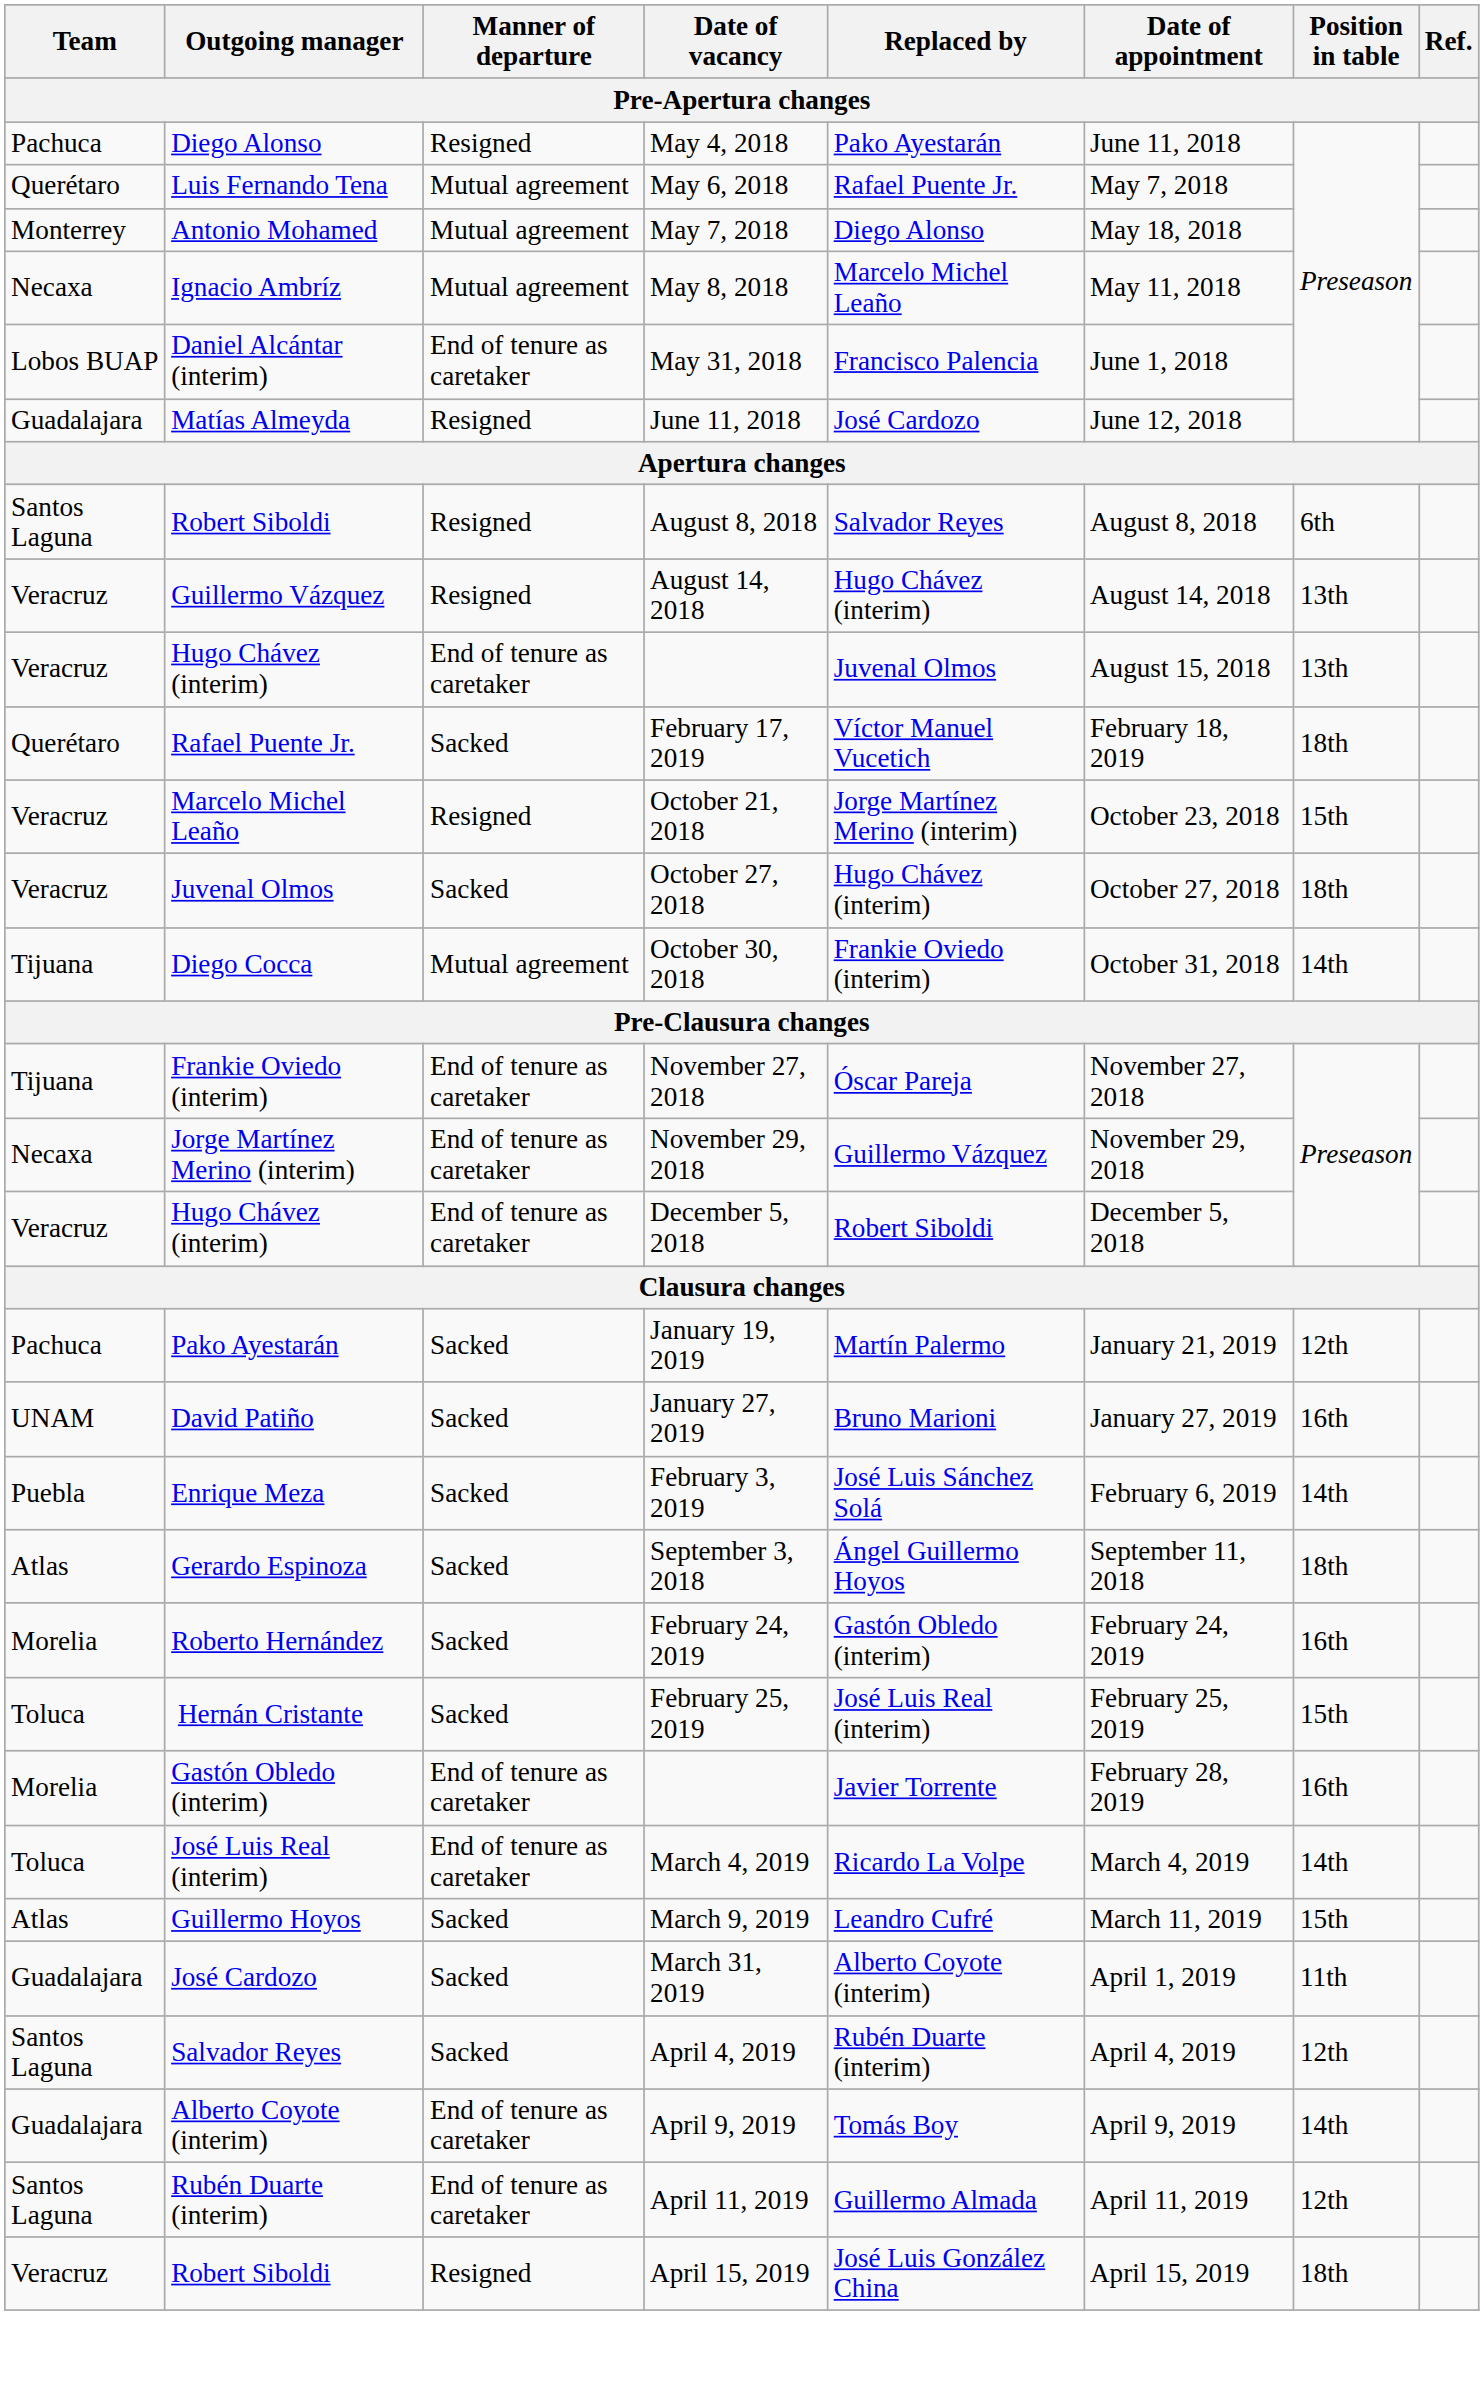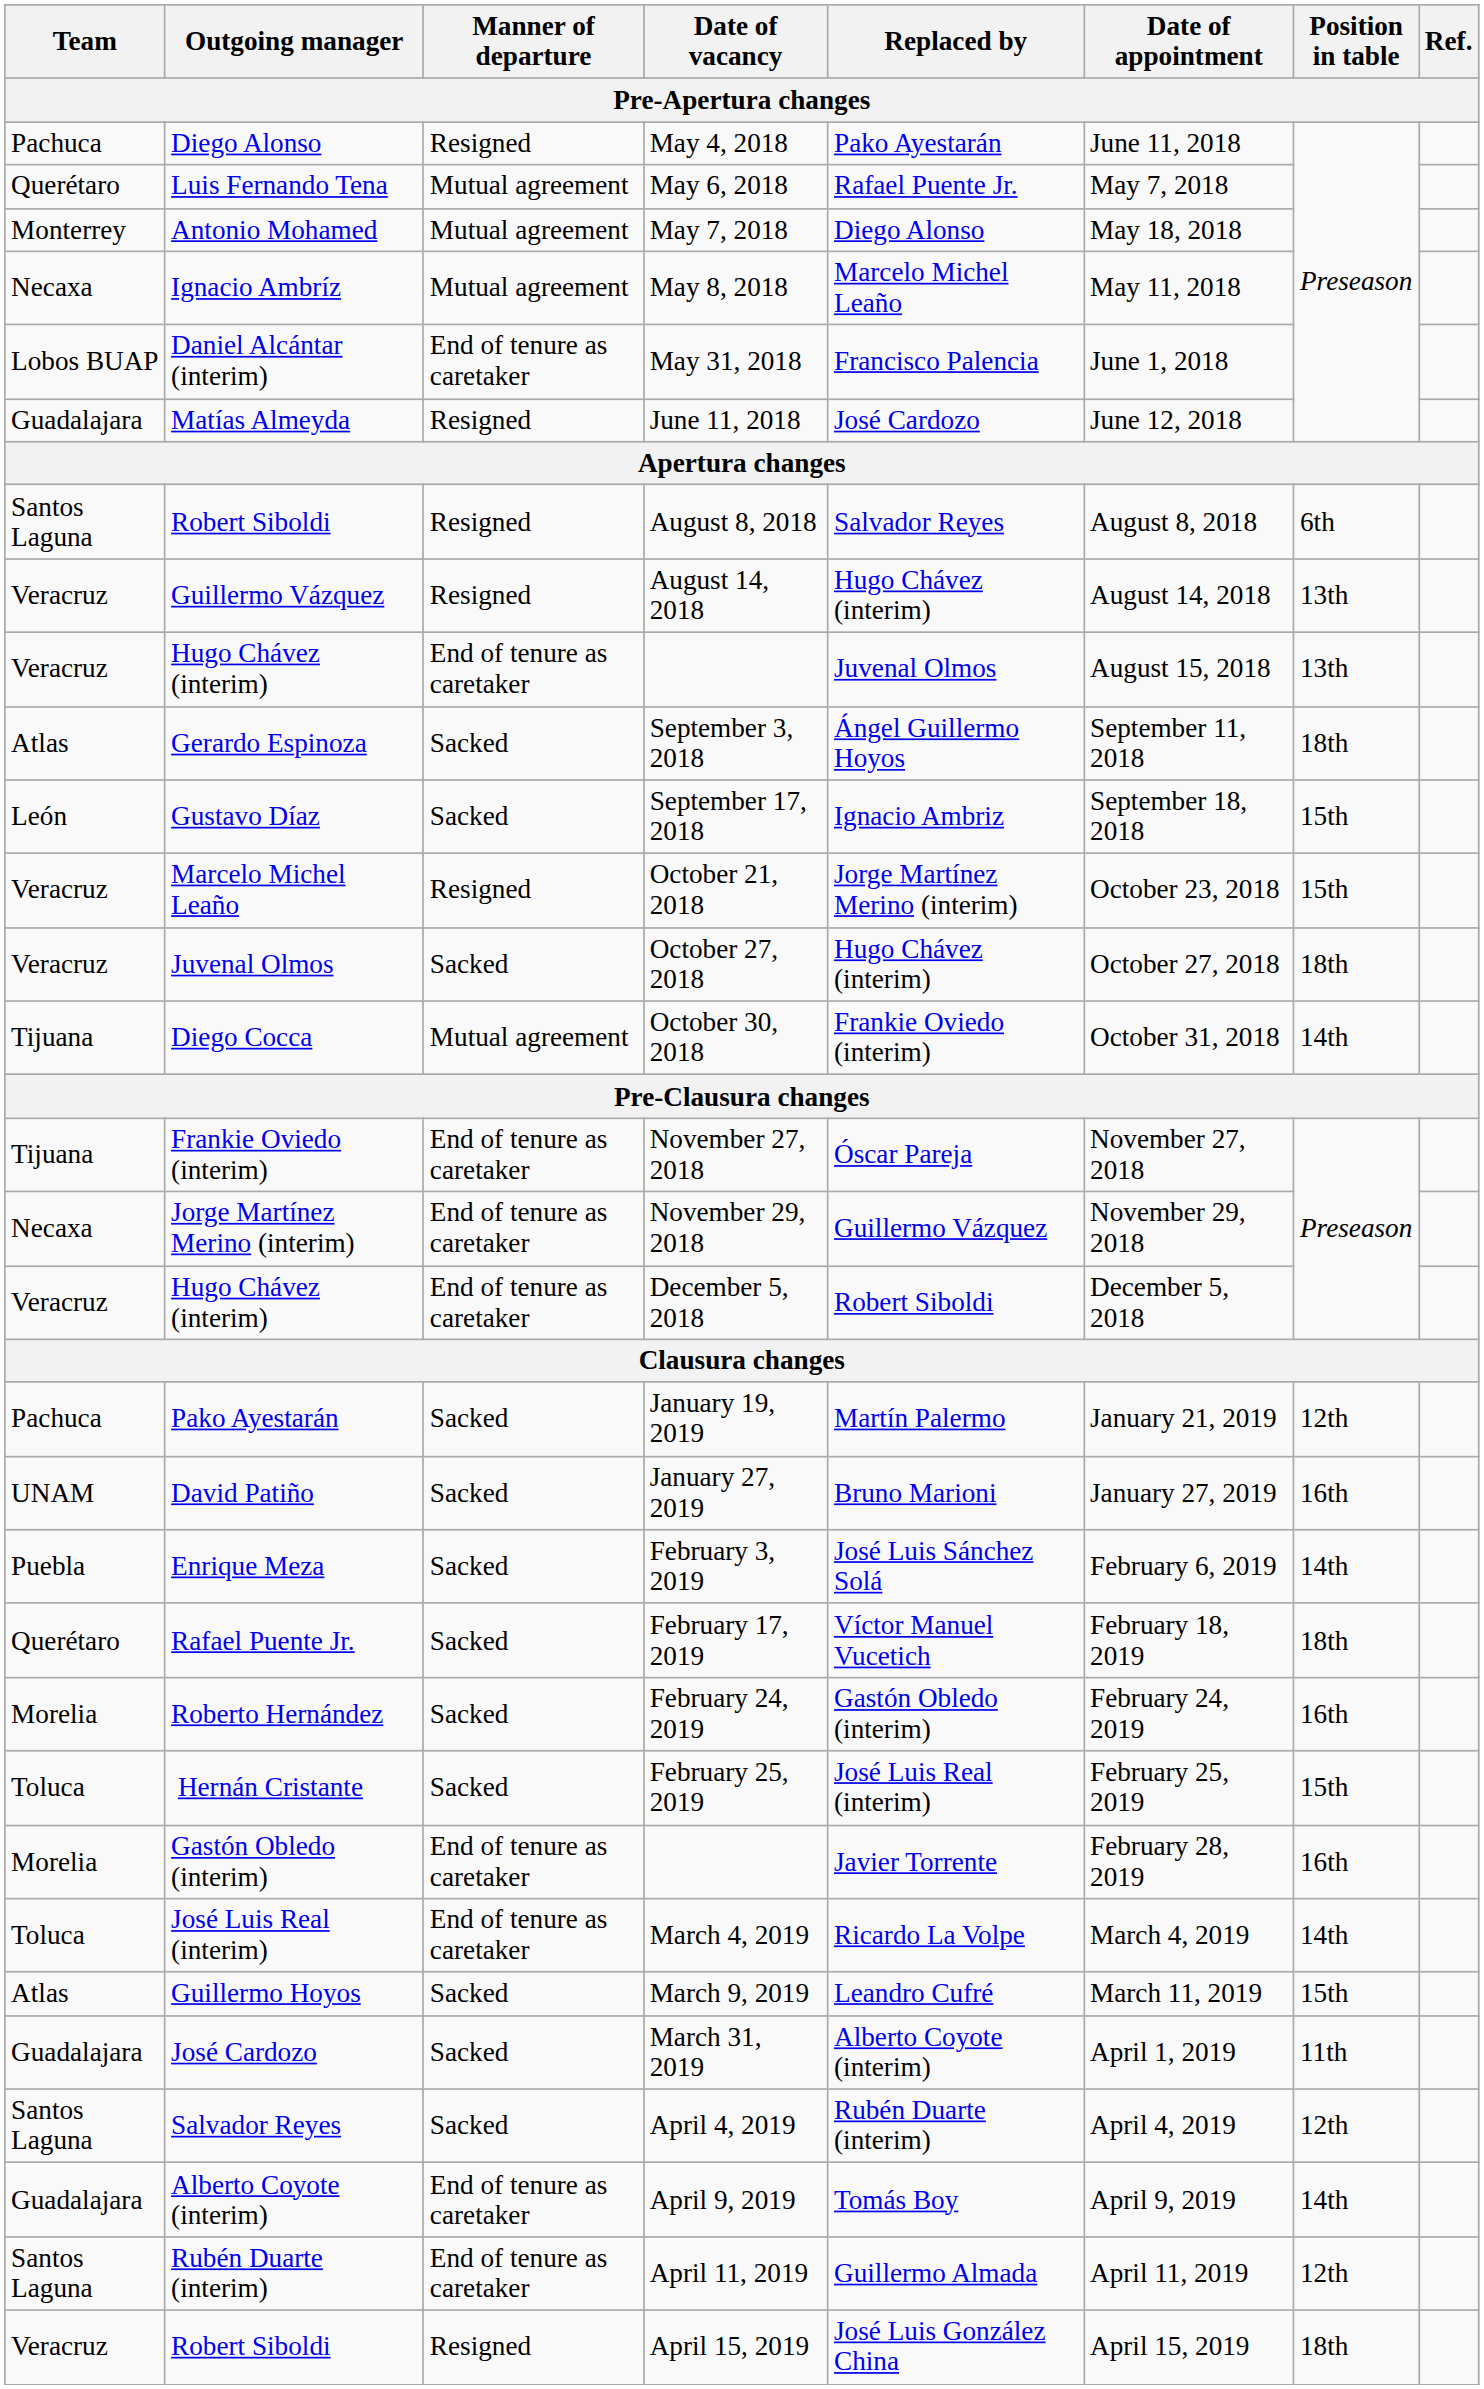 <table class="wikitable sortable">
 <tr>
 <th>Team</th>
 <th>Outgoing manager</th>
 <th>Manner of <br> departure</th>
 <th>Date of vacancy</th>
 <th>Replaced by</th>
 <th>Date of appointment</th>
 <th>Position <br> in table</th>
 <th>Ref.</th>
 </tr>
 <tr>
 <th colspan=8>Pre-Apertura changes</th>
 </tr>
 <tr>
 <td>Pachuca</td>
 <td> <a href='#'>Diego Alonso</a></td>
 <td>Resigned</td>
 <td>May 4, 2018</td>
 <td> <a href='#'>Pako Ayestarán</a></td>
 <td>June 11, 2018</td>
 <td rowspan=6><em>Preseason</em></td>
 <td align="center"></td>
 </tr>
 <tr>
 <td>Querétaro</td>
 <td> <a href='#'>Luis Fernando Tena</a></td>
 <td>Mutual agreement</td>
 <td>May 6, 2018</td>
 <td> <a href='#'>Rafael Puente Jr.</a></td>
 <td>May 7, 2018</td>
 <td align="center"></td>
 </tr>
 <tr>
 <td>Monterrey</td>
 <td> <a href='#'>Antonio Mohamed</a></td>
 <td>Mutual agreement</td>
 <td>May 7, 2018</td>
 <td> <a href='#'>Diego Alonso</a></td>
 <td>May 18, 2018</td>
 <td align="center"></td>
 </tr>
 <tr>
 <td>Necaxa</td>
 <td> <a href='#'>Ignacio Ambríz</a></td>
 <td>Mutual agreement</td>
 <td>May 8, 2018</td>
 <td> <a href='#'>Marcelo Michel Leaño</a></td>
 <td>May 11, 2018</td>
 <td align="center"></td>
 </tr>
 <tr>
 <td>Lobos BUAP</td>
 <td> <a href='#'>Daniel Alcántar</a> (interim)</td>
 <td>End of tenure as caretaker</td>
 <td>May 31, 2018</td>
 <td> <a href='#'>Francisco Palencia</a></td>
 <td>June 1, 2018</td>
 <td align="center"></td>
 </tr>
 <tr>
 <td>Guadalajara</td>
 <td> <a href='#'>Matías Almeyda</a></td>
 <td>Resigned</td>
 <td>June 11, 2018</td>
 <td> <a href='#'>José Cardozo</a></td>
 <td>June 12, 2018</td>
 <td align="center"></td>
 </tr>
 <tr>
 <th colspan=8>Apertura changes</th>
 </tr>
 <tr>
 <td>Santos Laguna</td>
 <td> <a href='#'>Robert Siboldi</a></td>
 <td>Resigned</td>
 <td>August 8, 2018</td>
 <td> <a href='#'>Salvador Reyes</a></td>
 <td>August 8, 2018</td>
 <td>6th</td>
 <td align="center"></td>
 </tr>
 <tr>
 <td>Veracruz</td>
 <td> <a href='#'>Guillermo Vázquez</a></td>
 <td>Resigned</td>
 <td>August 14, 2018</td>
 <td> <a href='#'>Hugo Chávez</a> (interim)</td>
 <td>August 14, 2018</td>
 <td>13th</td>
 <td align="center"></td>
 </tr>
 <tr>
 <td>Veracruz</td>
 <td> <a href='#'>Hugo Chávez</a> (interim)</td>
 <td>End of tenure as caretaker</td>
 <td></td>
 <td> <a href='#'>Juvenal Olmos</a></td>
 <td>August 15, 2018</td>
 <td>13th</td>
 <td align="center"></td>
 </tr>
 <tr>
-<td>Querétaro</td>
-<td> <a href='#'>Rafael Puente Jr.</a></td>
+<td>Atlas</td>
+<td> <a href='#'>Gerardo Espinoza</a></td>
 <td>Sacked</td>
-<td>February 17, 2019</td>
-<td> <a href='#'>Víctor Manuel Vucetich</a></td>
-<td>February 18, 2019</td>
+<td>September 3, 2018</td>
+<td> <a href='#'>Ángel Guillermo Hoyos</a></td>
+<td>September 11, 2018</td>
 <td>18th</td>
-<td></td>
+<td align="center"></td>
+</tr>
+<tr>
+<td>León</td>
+<td> <a href='#'>Gustavo Díaz</a></td>
+<td>Sacked</td>
+<td>September 17, 2018</td>
+<td> <a href='#'>Ignacio Ambriz</a></td>
+<td>September 18, 2018</td>
+<td>15th</td>
+<td align="center"></td>
 </tr>
 <tr>
 <td>Veracruz</td>
 <td> <a href='#'>Marcelo Michel Leaño</a></td>
 <td>Resigned</td>
 <td>October 21, 2018</td>
 <td> <a href='#'>Jorge Martínez Merino</a> (interim)</td>
 <td>October 23, 2018</td>
 <td>15th</td>
 <td align="center"></td>
 </tr>
 <tr>
 <td>Veracruz</td>
 <td> <a href='#'>Juvenal Olmos</a></td>
 <td>Sacked</td>
 <td>October 27, 2018</td>
 <td> <a href='#'>Hugo Chávez</a> (interim)</td>
 <td>October 27, 2018</td>
 <td>18th</td>
 <td align="center"></td>
 </tr>
 <tr>
 <td>Tijuana</td>
 <td> <a href='#'>Diego Cocca</a></td>
 <td>Mutual agreement</td>
 <td>October 30, 2018</td>
 <td> <a href='#'>Frankie Oviedo</a> (interim)</td>
 <td>October 31, 2018</td>
 <td>14th</td>
 <td></td>
 </tr>
 <tr>
 <th colspan=8>Pre-Clausura changes</th>
 </tr>
 <tr>
 <td>Tijuana</td>
 <td> <a href='#'>Frankie Oviedo</a> (interim)</td>
 <td>End of tenure as caretaker</td>
 <td>November 27, 2018</td>
 <td> <a href='#'>Óscar Pareja</a></td>
 <td>November 27, 2018</td>
 <td rowspan=3><em>Preseason</em></td>
 <td></td>
 </tr>
 <tr>
 <td>Necaxa</td>
 <td> <a href='#'>Jorge Martínez Merino</a> (interim)</td>
 <td>End of tenure as caretaker</td>
 <td>November 29, 2018</td>
 <td> <a href='#'>Guillermo Vázquez</a></td>
 <td>November 29, 2018</td>
 <td></td>
 </tr>
 <tr>
 <td>Veracruz</td>
 <td> <a href='#'>Hugo Chávez</a> (interim)</td>
 <td>End of tenure as caretaker</td>
 <td>December 5, 2018</td>
 <td> <a href='#'>Robert Siboldi</a></td>
 <td>December 5, 2018</td>
 <td></td>
 </tr>
 <tr>
 <th colspan=8>Clausura changes</th>
 </tr>
 <tr>
 <td>Pachuca</td>
 <td> <a href='#'>Pako Ayestarán</a></td>
 <td>Sacked</td>
 <td>January 19, 2019</td>
 <td> <a href='#'>Martín Palermo</a></td>
 <td>January 21, 2019</td>
 <td>12th</td>
 <td></td>
 </tr>
 <tr>
 <td>UNAM</td>
 <td> <a href='#'>David Patiño</a></td>
 <td>Sacked</td>
 <td>January 27, 2019</td>
 <td> <a href='#'>Bruno Marioni</a></td>
 <td>January 27, 2019</td>
 <td>16th</td>
 <td></td>
 </tr>
 <tr>
 <td>Puebla</td>
 <td> <a href='#'>Enrique Meza</a></td>
 <td>Sacked</td>
 <td>February 3, 2019</td>
 <td> <a href='#'>José Luis Sánchez Solá</a></td>
 <td>February 6, 2019</td>
 <td>14th</td>
 <td></td>
 </tr>
 <tr>
-<td>Atlas</td>
-<td> <a href='#'>Gerardo Espinoza</a></td>
+<td>Querétaro</td>
+<td> <a href='#'>Rafael Puente Jr.</a></td>
 <td>Sacked</td>
-<td>September 3, 2018</td>
-<td> <a href='#'>Ángel Guillermo Hoyos</a></td>
-<td>September 11, 2018</td>
+<td>February 17, 2019</td>
+<td> <a href='#'>Víctor Manuel Vucetich</a></td>
+<td>February 18, 2019</td>
 <td>18th</td>
-<td align="center"></td>
+<td></td>
 </tr>
 <tr>
 <td>Morelia</td>
 <td> <a href='#'>Roberto Hernández</a></td>
 <td>Sacked</td>
 <td>February 24, 2019</td>
 <td> <a href='#'>Gastón Obledo</a> (interim)</td>
 <td>February 24, 2019</td>
 <td>16th</td>
 <td></td>
 </tr>
 <tr>
 <td>Toluca</td>
 <td> <a href='#'>Hernán Cristante</a></td>
 <td>Sacked</td>
 <td>February 25, 2019</td>
 <td> <a href='#'>José Luis Real</a> (interim)</td>
 <td>February 25, 2019</td>
 <td>15th</td>
 <td></td>
 </tr>
 <tr>
 <td>Morelia</td>
 <td> <a href='#'>Gastón Obledo</a> (interim)</td>
 <td>End of tenure as caretaker</td>
 <td></td>
 <td> <a href='#'>Javier Torrente</a></td>
 <td>February 28, 2019</td>
 <td>16th</td>
 <td></td>
 </tr>
 <tr>
 <td>Toluca</td>
 <td> <a href='#'>José Luis Real</a> (interim)</td>
 <td>End of tenure as caretaker</td>
 <td>March 4, 2019</td>
 <td> <a href='#'>Ricardo La Volpe</a></td>
 <td>March 4, 2019</td>
 <td>14th</td>
 <td></td>
 </tr>
 <tr>
 <td>Atlas</td>
 <td> <a href='#'>Guillermo Hoyos</a></td>
 <td>Sacked</td>
 <td>March 9, 2019</td>
 <td> <a href='#'>Leandro Cufré</a></td>
 <td>March 11, 2019</td>
 <td>15th</td>
 <td></td>
 </tr>
 <tr>
 <td>Guadalajara</td>
 <td> <a href='#'>José Cardozo</a></td>
 <td>Sacked</td>
 <td>March 31, 2019</td>
 <td> <a href='#'>Alberto Coyote</a> (interim)</td>
 <td>April 1, 2019</td>
 <td>11th</td>
 <td></td>
 </tr>
 <tr>
 <td>Santos Laguna</td>
 <td> <a href='#'>Salvador Reyes</a></td>
 <td>Sacked</td>
 <td>April 4, 2019</td>
 <td> <a href='#'>Rubén Duarte</a> (interim)</td>
 <td>April 4, 2019</td>
 <td>12th</td>
 <td></td>
 </tr>
 <tr>
 <td>Guadalajara</td>
 <td> <a href='#'>Alberto Coyote</a> (interim)</td>
 <td>End of tenure as caretaker</td>
 <td>April 9, 2019</td>
 <td> <a href='#'>Tomás Boy</a></td>
 <td>April 9, 2019</td>
 <td>14th</td>
 <td></td>
 </tr>
 <tr>
 <td>Santos Laguna</td>
 <td> <a href='#'>Rubén Duarte</a> (interim)</td>
 <td>End of tenure as caretaker</td>
 <td>April 11, 2019</td>
 <td> <a href='#'>Guillermo Almada</a></td>
 <td>April 11, 2019</td>
 <td>12th</td>
 </tr>
 <tr>
 <td>Veracruz</td>
 <td> <a href='#'>Robert Siboldi</a></td>
 <td>Resigned</td>
 <td>April 15, 2019</td>
 <td> <a href='#'>José Luis González China</a></td>
 <td>April 15, 2019</td>
 <td>18th</td>
 <td></td>
 </tr>
 </table>
